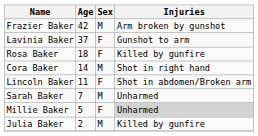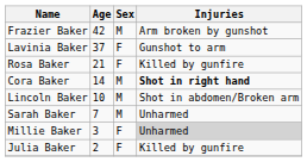 <table border="1" style="float: right;" class="wikitable">
 <tr>
 <th>Name</th>
 <th>Age</th>
 <th>Sex</th>
 <th>Injuries</th>
 </tr>
 <tr --->
 <td>Frazier Baker</td>
 <td>42</td>
 <td>M</td>
 <td>Arm broken by gunshot</td>
 </tr>
 <tr --->
 <td>Lavinia Baker</td>
 <td>37</td>
 <td>F</td>
 <td>Gunshot to arm</td>
 </tr>
 <tr --->
 <td>Rosa Baker</td>
-<td>18</td>
+<td>21</td>
 <td>F</td>
 <td>Killed by gunfire</td>
 </tr>
 <tr --->
 <td>Cora Baker</td>
 <td>14</td>
 <td>M</td>
-<td>Shot in right hand</td>
+<td><strong>Shot in right hand</strong></td>
 </tr>
 <tr --->
 <td>Lincoln Baker</td>
-<td>11</td>
-<td>F</td>
+<td>10</td>
+<td>M</td>
 <td>Shot in abdomen/Broken arm</td>
 </tr>
 <tr --->
 <td>Sarah Baker</td>
 <td>7</td>
 <td>M</td>
 <td>Unharmed</td>
 </tr>
 <tr --->
 <td>Millie Baker</td>
-<td>5</td>
+<td>3</td>
 <td>F</td>
 <td style="background: lightgrey;">Unharmed</td>
 </tr>
 <tr --->
 <td>Julia Baker</td>
 <td>2</td>
-<td>M</td>
+<td>F</td>
 <td>Killed by gunfire</td>
 </tr>
 <tr --->
 </tr>
 </table>
